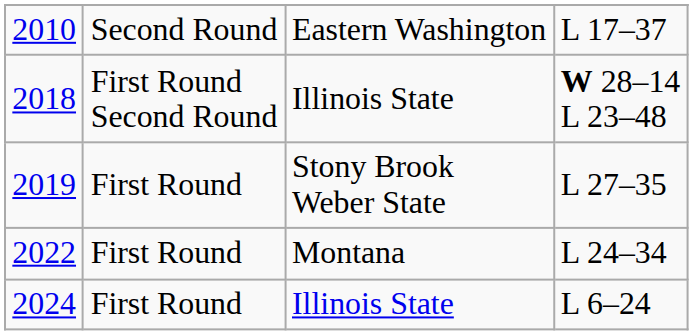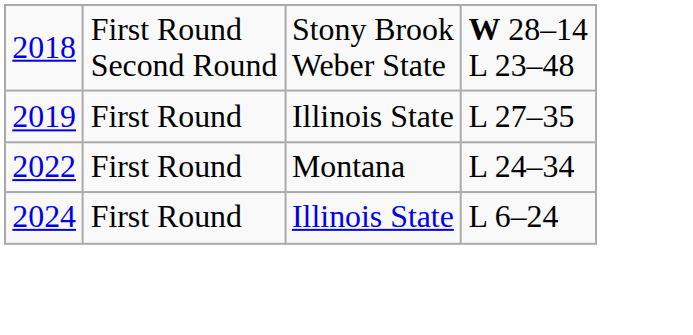 <table class="wikitable">
 <tr>
 </tr>
 <tr>
-<td><a href='#'>2010</a></td>
-<td>Second Round</td>
-<td>Eastern Washington</td>
-<td>L 17–37</td>
-</tr>
-<tr>
 <td><a href='#'>2018</a></td>
 <td>First Round<br>Second Round</td>
-<td>Illinois State</td>
+<td>Stony Brook<br>Weber State</td>
 <td><strong>W</strong> 28–14<br>L 23–48</td>
 </tr>
 <tr>
 <td><a href='#'>2019</a></td>
 <td>First Round</td>
-<td>Stony Brook<br>Weber State</td>
+<td>Illinois State</td>
 <td>L 27–35</td>
 </tr>
 <tr>
 <td><a href='#'>2022</a></td>
 <td>First Round</td>
 <td>Montana</td>
 <td>L 24–34</td>
 </tr>
 <tr>
 <td><a href='#'>2024</a></td>
 <td>First Round</td>
 <td><a href='#'>Illinois State</a></td>
 <td>L 6–24</td>
 </tr>
 </table>
